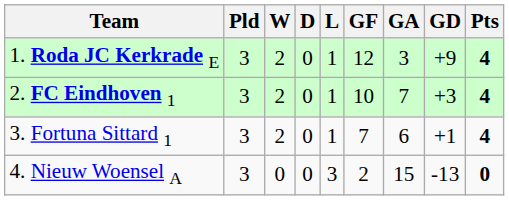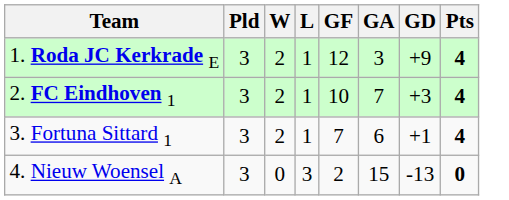 <table class="wikitable" style="text-align:center; float:left; margin-right:1em">
 <tr>
 <th>Team</th>
 <th>Pld</th>
 <th>W</th>
-<th>D</th>
 <th>L</th>
 <th>GF</th>
 <th>GA</th>
 <th>GD</th>
 <th>Pts</th>
 </tr>
 <tr bgcolor=ccffcc>
 <td align=left>1. <strong><a href='#'>Roda JC Kerkrade</a></strong> <sub>E</sub></td>
 <td>3</td>
 <td>2</td>
-<td>0</td>
 <td>1</td>
 <td>12</td>
 <td>3</td>
 <td>+9</td>
 <td><strong>4</strong></td>
 </tr>
 <tr bgcolor=ccffcc>
 <td align=left>2. <strong><a href='#'>FC Eindhoven</a></strong> <sub>1</sub></td>
 <td>3</td>
 <td>2</td>
-<td>0</td>
 <td>1</td>
 <td>10</td>
 <td>7</td>
 <td>+3</td>
 <td><strong>4</strong></td>
 </tr>
 <tr>
 <td align=left>3. <a href='#'>Fortuna Sittard</a> <sub>1</sub></td>
 <td>3</td>
 <td>2</td>
-<td>0</td>
 <td>1</td>
 <td>7</td>
 <td>6</td>
 <td>+1</td>
 <td><strong>4</strong></td>
 </tr>
 <tr>
 <td align=left>4. <a href='#'>Nieuw Woensel</a> <sub>A</sub></td>
 <td>3</td>
 <td>0</td>
-<td>0</td>
 <td>3</td>
 <td>2</td>
 <td>15</td>
 <td>-13</td>
 <td><strong>0</strong></td>
 </tr>
 </table>
